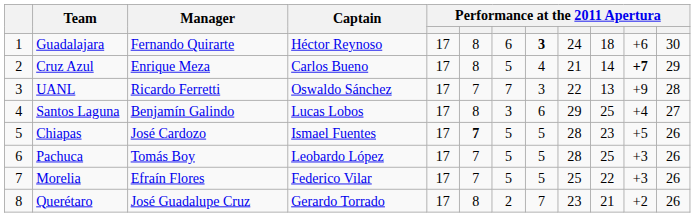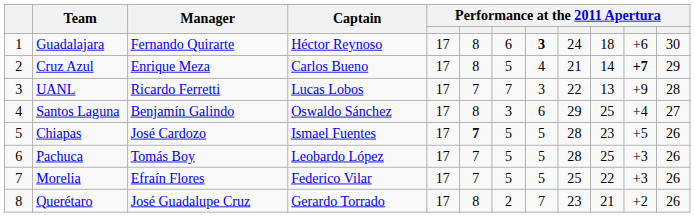 <table class="wikitable" style="text-align: center;">
 <tr>
 <th width=25; rowspan=2></th>
 <th width=100; rowspan=2>Team</th>
 <th width=175; rowspan=2>Manager</th>
 <th width=150; rowspan=2>Captain</th>
 <th colspan=10>Performance at the <a href='#'>2011 Apertura</a></th>
 </tr>
 <tr>
 <th width=30></th>
 <th width=30></th>
 <th width=30></th>
 <th width=30></th>
 <th width=30></th>
 <th width=30></th>
 <th width=30></th>
 <th width=30></th>
 </tr>
 <tr>
 <td>1</td>
 <td style="text-align: left;"><a href='#'>Guadalajara</a></td>
 <td style="text-align: left;"> <a href='#'>Fernando Quirarte</a></td>
 <td style="text-align: left;"> <a href='#'>Héctor Reynoso</a></td>
 <td>17</td>
 <td>8</td>
 <td>6</td>
 <td><strong>3</strong></td>
 <td>24</td>
 <td>18</td>
 <td>+6</td>
 <td>30</td>
 </tr>
 <tr>
 <td>2</td>
 <td style="text-align: left;"><a href='#'>Cruz Azul</a></td>
 <td style="text-align: left;"> <a href='#'>Enrique Meza</a></td>
 <td style="text-align: left;"> <a href='#'>Carlos Bueno</a></td>
 <td>17</td>
 <td>8</td>
 <td>5</td>
 <td>4</td>
 <td>21</td>
 <td>14</td>
 <td><strong>+7</strong></td>
 <td>29</td>
 </tr>
 <tr>
 <td>3</td>
 <td style="text-align: left;"><a href='#'>UANL</a></td>
 <td style="text-align: left;"> <a href='#'>Ricardo Ferretti</a></td>
-<td style="text-align: left;"> <a href='#'>Oswaldo Sánchez</a></td>
+<td style="text-align: left;"> <a href='#'>Lucas Lobos</a></td>
 <td>17</td>
 <td>7</td>
 <td>7</td>
 <td>3</td>
 <td>22</td>
 <td>13</td>
 <td>+9</td>
 <td>28</td>
 </tr>
 <tr>
 <td>4</td>
 <td style="text-align: left;"><a href='#'>Santos Laguna</a></td>
 <td style="text-align: left;"> <a href='#'>Benjamín Galindo</a></td>
-<td style="text-align: left;"> <a href='#'>Lucas Lobos</a></td>
+<td style="text-align: left;"> <a href='#'>Oswaldo Sánchez</a></td>
 <td>17</td>
 <td>8</td>
 <td>3</td>
 <td>6</td>
 <td>29</td>
 <td>25</td>
 <td>+4</td>
 <td>27</td>
 </tr>
 <tr>
 <td>5</td>
 <td style="text-align: left;"><a href='#'>Chiapas</a></td>
 <td style="text-align: left;"> <a href='#'>José Cardozo</a></td>
 <td style="text-align: left;"> <a href='#'>Ismael Fuentes</a></td>
 <td>17</td>
 <td><strong>7</strong></td>
 <td>5</td>
 <td>5</td>
 <td>28</td>
 <td>23</td>
 <td>+5</td>
 <td>26</td>
 </tr>
 <tr>
 <td>6</td>
 <td style="text-align: left;"><a href='#'>Pachuca</a></td>
 <td style="text-align: left;"> <a href='#'>Tomás Boy</a></td>
 <td style="text-align: left;"> <a href='#'>Leobardo López</a></td>
 <td>17</td>
 <td>7</td>
 <td>5</td>
 <td>5</td>
 <td>28</td>
 <td>25</td>
 <td>+3</td>
 <td>26</td>
 </tr>
 <tr>
 <td>7</td>
 <td style="text-align: left;"><a href='#'>Morelia</a></td>
 <td style="text-align: left;"> <a href='#'>Efraín Flores</a></td>
 <td style="text-align: left;"> <a href='#'>Federico Vilar</a></td>
 <td>17</td>
 <td>7</td>
 <td>5</td>
 <td>5</td>
 <td>25</td>
 <td>22</td>
 <td>+3</td>
 <td>26</td>
 </tr>
 <tr>
 <td>8</td>
 <td style="text-align: left;"><a href='#'>Querétaro</a></td>
 <td style="text-align: left;"> <a href='#'>José Guadalupe Cruz</a></td>
 <td style="text-align: left;"> <a href='#'>Gerardo Torrado</a></td>
 <td>17</td>
 <td>8</td>
 <td>2</td>
 <td>7</td>
 <td>23</td>
 <td>21</td>
 <td>+2</td>
 <td>26</td>
 </tr>
 </table>
